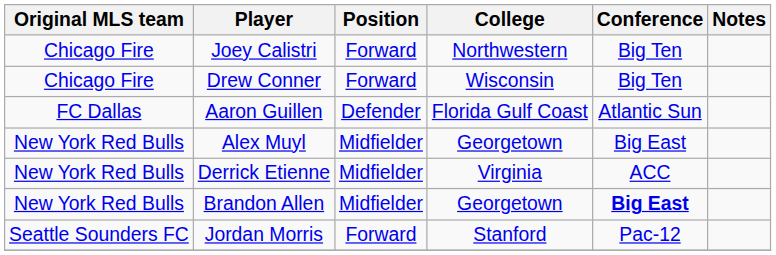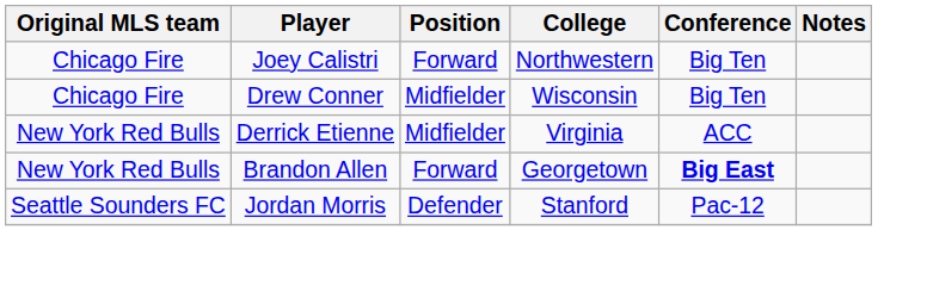 <table class="wikitable sortable" style="text-align:center">
 <tr>
 <th>Original MLS team</th>
 <th>Player</th>
 <th>Position</th>
 <th>College</th>
 <th>Conference</th>
 <th>Notes</th>
 </tr>
 <tr>
 <td><a href='#'>Chicago Fire</a></td>
 <td><a href='#'>Joey Calistri</a></td>
 <td><a href='#'>Forward</a></td>
 <td><a href='#'>Northwestern</a></td>
 <td><a href='#'>Big Ten</a></td>
 <td></td>
 </tr>
 <tr>
 <td><a href='#'>Chicago Fire</a></td>
 <td><a href='#'>Drew Conner</a></td>
-<td><a href='#'>Forward</a></td>
+<td><a href='#'>Midfielder</a></td>
 <td><a href='#'>Wisconsin</a></td>
 <td><a href='#'>Big Ten</a></td>
-<td></td>
-</tr>
-<tr>
-<td><a href='#'>FC Dallas</a></td>
-<td><a href='#'>Aaron Guillen</a></td>
-<td><a href='#'>Defender</a></td>
-<td><a href='#'>Florida Gulf Coast</a></td>
-<td><a href='#'>Atlantic Sun</a></td>
-<td></td>
-</tr>
-<tr>
-<td><a href='#'>New York Red Bulls</a></td>
-<td><a href='#'>Alex Muyl</a></td>
-<td><a href='#'>Midfielder</a></td>
-<td><a href='#'>Georgetown</a></td>
-<td><a href='#'>Big East</a></td>
 <td></td>
 </tr>
 <tr>
 <td><a href='#'>New York Red Bulls</a></td>
 <td><a href='#'>Derrick Etienne</a></td>
 <td><a href='#'>Midfielder</a></td>
 <td><a href='#'>Virginia</a></td>
 <td><a href='#'>ACC</a></td>
 <td></td>
 </tr>
 <tr>
 <td><a href='#'>New York Red Bulls</a></td>
 <td><a href='#'>Brandon Allen</a></td>
-<td><a href='#'>Midfielder</a></td>
+<td><a href='#'>Forward</a></td>
 <td><a href='#'>Georgetown</a></td>
 <td><strong><a href='#'>Big East</a></strong></td>
 <td></td>
 </tr>
 <tr>
 <td><a href='#'>Seattle Sounders FC</a></td>
 <td><a href='#'>Jordan Morris</a></td>
-<td><a href='#'>Forward</a></td>
+<td><a href='#'>Defender</a></td>
 <td><a href='#'>Stanford</a></td>
 <td><a href='#'>Pac-12</a></td>
 <td><br></td>
 </tr>
 <tr>
 </tr>
 </table>
